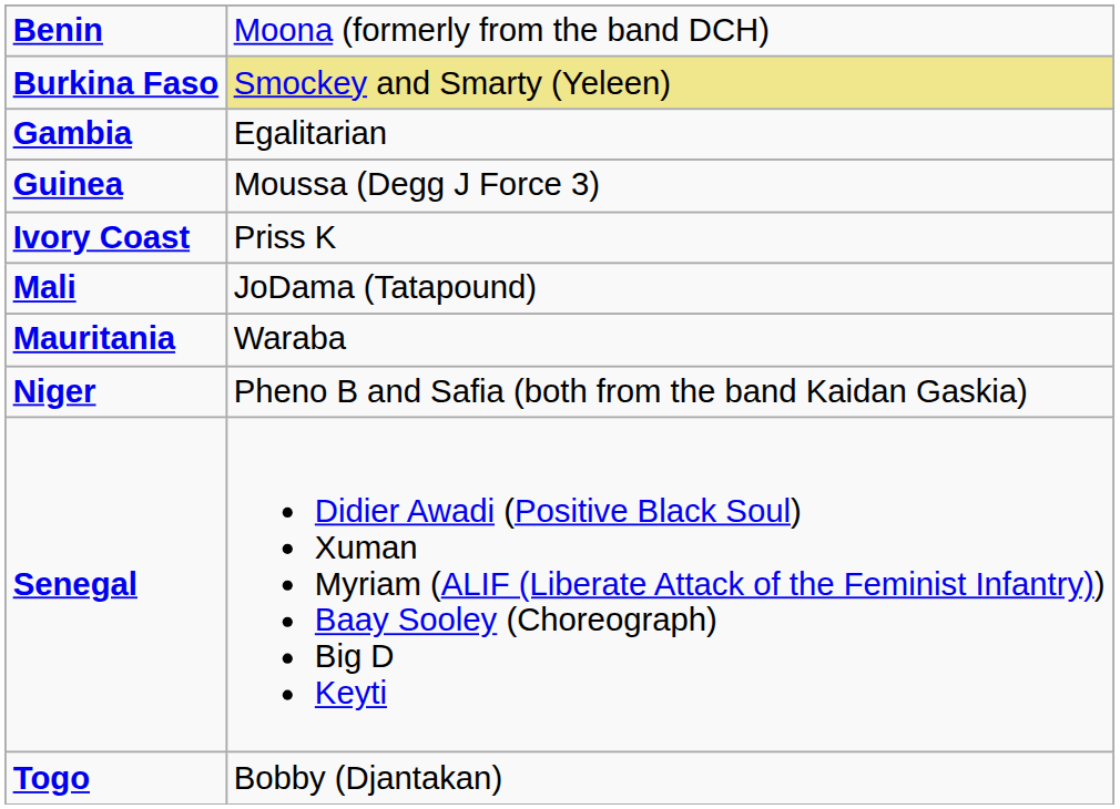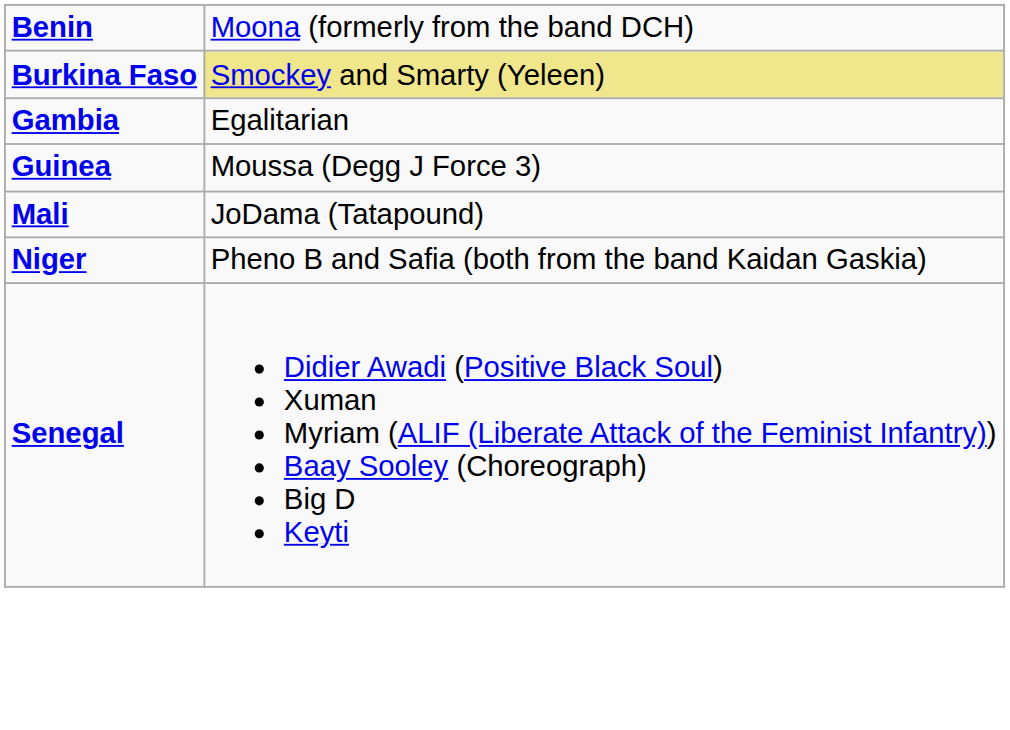 <table class="wikitable">
 <tr>
 <td><strong><a href='#'>Benin</a></strong></td>
 <td><a href='#'>Moona</a> (formerly from the band DCH)</td>
 </tr>
 <tr>
 <td><strong><a href='#'>Burkina Faso</a></strong></td>
 <td style="background: khaki;"><a href='#'>Smockey</a> and Smarty (Yeleen)</td>
 </tr>
 <tr>
 <td><strong><a href='#'>Gambia</a></strong></td>
 <td>Egalitarian</td>
 </tr>
 <tr>
 <td><strong><a href='#'>Guinea</a></strong></td>
 <td>Moussa (Degg J Force 3)</td>
 </tr>
 <tr>
-<td><strong><a href='#'>Ivory Coast</a></strong></td>
-<td>Priss K</td>
-</tr>
-<tr>
 <td><strong><a href='#'>Mali</a></strong></td>
 <td>JoDama (Tatapound)</td>
-</tr>
-<tr>
-<td><strong><a href='#'>Mauritania</a></strong></td>
-<td>Waraba</td>
 </tr>
 <tr>
 <td><strong><a href='#'>Niger</a></strong></td>
 <td>Pheno B and Safia (both from the band Kaidan Gaskia)</td>
 </tr>
 <tr>
 <td><strong><a href='#'>Senegal</a></strong></td>
 <td><br><ul><li><a href='#'>Didier Awadi</a> (<a href='#'>Positive Black Soul</a>)</li><li>Xuman</li><li>Myriam (<a href='#'>ALIF (Liberate Attack of the Feminist Infantry)</a>)</li><li><a href='#'>Baay Sooley</a> (Choreograph)</li><li>Big D</li><li><a href='#'>Keyti</a></li></ul></td>
 </tr>
-<tr>
-<td><strong><a href='#'>Togo</a></strong></td>
-<td>Bobby (Djantakan)</td>
-</tr>
 </table>
